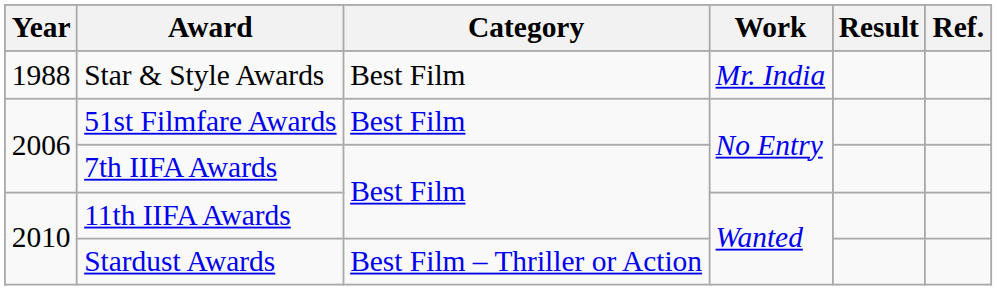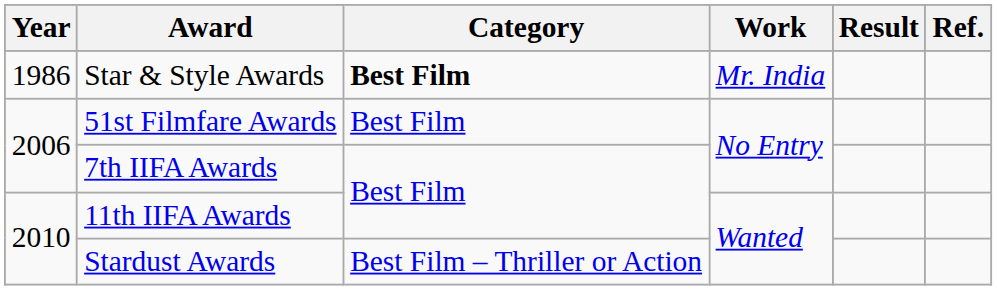 <table class="wikitable">
 <tr>
 <th>Year</th>
 <th>Award</th>
 <th>Category</th>
 <th>Work</th>
 <th>Result</th>
 <th>Ref.</th>
 </tr>
 <tr>
-<td>1988</td>
+<td>1986</td>
 <td>Star & Style Awards</td>
-<td>Best Film</td>
+<td><strong>Best Film</strong></td>
 <td><em><a href='#'>Mr. India</a></em></td>
 <td></td>
 <td></td>
 </tr>
 <tr>
 <td rowspan="2">2006</td>
 <td><a href='#'>51st Filmfare Awards</a></td>
 <td><a href='#'>Best Film</a></td>
 <td rowspan="2"><em><a href='#'>No Entry</a></em></td>
 <td></td>
 <td></td>
 </tr>
 <tr>
 <td><a href='#'>7th IIFA Awards</a></td>
 <td rowspan="2"><a href='#'>Best Film</a></td>
 <td></td>
 <td></td>
 </tr>
 <tr>
 <td rowspan="2">2010</td>
 <td><a href='#'>11th IIFA Awards</a></td>
 <td rowspan="2"><em><a href='#'>Wanted</a></em></td>
 <td></td>
 <td></td>
 </tr>
 <tr>
 <td><a href='#'>Stardust Awards</a></td>
 <td><a href='#'>Best Film – Thriller or Action</a></td>
 <td></td>
 <td></td>
 </tr>
 </table>
